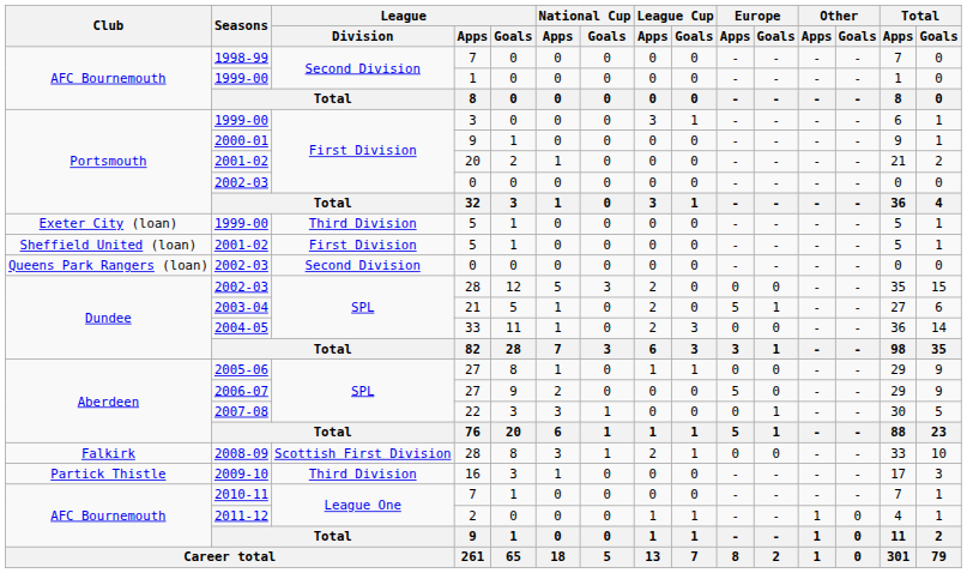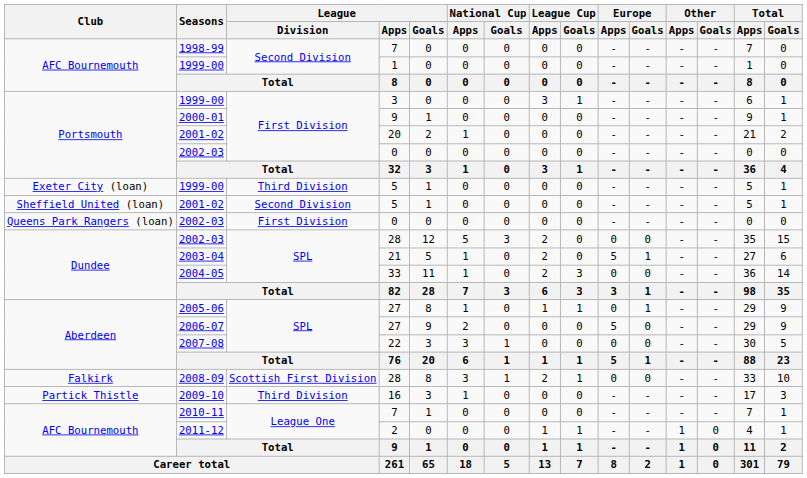 <table class="wikitable" style="text-align:center">
 <tr>
 <th rowspan="2">Club</th>
 <th rowspan="2">Seasons</th>
 <th colspan="3">League</th>
 <th colspan="2">National Cup</th>
 <th colspan="2">League Cup</th>
 <th colspan="2">Europe</th>
 <th colspan="2">Other</th>
 <th colspan="2">Total</th>
 </tr>
 <tr>
 <th>Division</th>
 <th>Apps</th>
 <th>Goals</th>
 <th>Apps</th>
 <th>Goals</th>
 <th>Apps</th>
 <th>Goals</th>
 <th>Apps</th>
 <th>Goals</th>
 <th>Apps</th>
 <th>Goals</th>
 <th>Apps</th>
 <th>Goals</th>
 </tr>
 <tr>
 <td rowspan="3"><a href='#'>AFC Bournemouth</a></td>
 <td><a href='#'>1998-99</a></td>
 <td rowspan="2"><a href='#'>Second Division</a></td>
 <td>7</td>
 <td>0</td>
 <td>0</td>
 <td>0</td>
 <td>0</td>
 <td>0</td>
 <td>-</td>
 <td>-</td>
 <td>-</td>
 <td>-</td>
 <td>7</td>
 <td>0</td>
 </tr>
 <tr>
 <td><a href='#'>1999-00</a></td>
 <td>1</td>
 <td>0</td>
 <td>0</td>
 <td>0</td>
 <td>0</td>
 <td>0</td>
 <td>-</td>
 <td>-</td>
 <td>-</td>
 <td>-</td>
 <td>1</td>
 <td>0</td>
 </tr>
 <tr>
 <th colspan="2">Total</th>
 <th>8</th>
 <th>0</th>
 <th>0</th>
 <th>0</th>
 <th>0</th>
 <th>0</th>
 <th>-</th>
 <th>-</th>
 <th>-</th>
 <th>-</th>
 <th>8</th>
 <th>0</th>
 </tr>
 <tr>
 <td rowspan="5"><a href='#'>Portsmouth</a></td>
 <td><a href='#'>1999-00</a></td>
 <td rowspan="4"><a href='#'>First Division</a></td>
 <td>3</td>
 <td>0</td>
 <td>0</td>
 <td>0</td>
 <td>3</td>
 <td>1</td>
 <td>-</td>
 <td>-</td>
 <td>-</td>
 <td>-</td>
 <td>6</td>
 <td>1</td>
 </tr>
 <tr>
 <td><a href='#'>2000-01</a></td>
 <td>9</td>
 <td>1</td>
 <td>0</td>
 <td>0</td>
 <td>0</td>
 <td>0</td>
 <td>-</td>
 <td>-</td>
 <td>-</td>
 <td>-</td>
 <td>9</td>
 <td>1</td>
 </tr>
 <tr>
 <td><a href='#'>2001-02</a></td>
 <td>20</td>
 <td>2</td>
 <td>1</td>
 <td>0</td>
 <td>0</td>
 <td>0</td>
 <td>-</td>
 <td>-</td>
 <td>-</td>
 <td>-</td>
 <td>21</td>
 <td>2</td>
 </tr>
 <tr>
 <td><a href='#'>2002-03</a></td>
 <td>0</td>
 <td>0</td>
 <td>0</td>
 <td>0</td>
 <td>0</td>
 <td>0</td>
 <td>-</td>
 <td>-</td>
 <td>-</td>
 <td>-</td>
 <td>0</td>
 <td>0</td>
 </tr>
 <tr>
 <th colspan="2">Total</th>
 <th>32</th>
 <th>3</th>
 <th>1</th>
 <th>0</th>
 <th>3</th>
 <th>1</th>
 <th>-</th>
 <th>-</th>
 <th>-</th>
 <th>-</th>
 <th>36</th>
 <th>4</th>
 </tr>
 <tr>
 <td><a href='#'>Exeter City</a> (loan)</td>
 <td><a href='#'>1999-00</a></td>
 <td><a href='#'>Third Division</a></td>
 <td>5</td>
 <td>1</td>
 <td>0</td>
 <td>0</td>
 <td>0</td>
 <td>0</td>
 <td>-</td>
 <td>-</td>
 <td>-</td>
 <td>-</td>
 <td>5</td>
 <td>1</td>
 </tr>
 <tr>
 <td><a href='#'>Sheffield United</a> (loan)</td>
 <td><a href='#'>2001-02</a></td>
-<td><a href='#'>First Division</a></td>
+<td><a href='#'>Second Division</a></td>
 <td>5</td>
 <td>1</td>
 <td>0</td>
 <td>0</td>
 <td>0</td>
 <td>0</td>
 <td>-</td>
 <td>-</td>
 <td>-</td>
 <td>-</td>
 <td>5</td>
 <td>1</td>
 </tr>
 <tr>
 <td><a href='#'>Queens Park Rangers</a> (loan)</td>
 <td><a href='#'>2002-03</a></td>
-<td><a href='#'>Second Division</a></td>
+<td><a href='#'>First Division</a></td>
 <td>0</td>
 <td>0</td>
 <td>0</td>
 <td>0</td>
 <td>0</td>
 <td>0</td>
 <td>-</td>
 <td>-</td>
 <td>-</td>
 <td>-</td>
 <td>0</td>
 <td>0</td>
 </tr>
 <tr>
 <td rowspan="4"><a href='#'>Dundee</a></td>
 <td><a href='#'>2002-03</a></td>
 <td rowspan="3"><a href='#'>SPL</a></td>
 <td>28</td>
 <td>12</td>
 <td>5</td>
 <td>3</td>
 <td>2</td>
 <td>0</td>
 <td>0</td>
 <td>0</td>
 <td>-</td>
 <td>-</td>
 <td>35</td>
 <td>15</td>
 </tr>
 <tr>
 <td><a href='#'>2003-04</a></td>
 <td>21</td>
 <td>5</td>
 <td>1</td>
 <td>0</td>
 <td>2</td>
 <td>0</td>
 <td>5</td>
 <td>1</td>
 <td>-</td>
 <td>-</td>
 <td>27</td>
 <td>6</td>
 </tr>
 <tr>
 <td><a href='#'>2004-05</a></td>
 <td>33</td>
 <td>11</td>
 <td>1</td>
 <td>0</td>
 <td>2</td>
 <td>3</td>
 <td>0</td>
 <td>0</td>
 <td>-</td>
 <td>-</td>
 <td>36</td>
 <td>14</td>
 </tr>
 <tr>
 <th colspan="2">Total</th>
 <th>82</th>
 <th>28</th>
 <th>7</th>
 <th>3</th>
 <th>6</th>
 <th>3</th>
 <th>3</th>
 <th>1</th>
 <th>-</th>
 <th>-</th>
 <th>98</th>
 <th>35</th>
 </tr>
 <tr>
 <td rowspan="4"><a href='#'>Aberdeen</a></td>
 <td><a href='#'>2005-06</a></td>
 <td rowspan="3"><a href='#'>SPL</a></td>
 <td>27</td>
 <td>8</td>
 <td>1</td>
 <td>0</td>
 <td>1</td>
 <td>1</td>
 <td>0</td>
-<td>0</td>
+<td>1</td>
 <td>-</td>
 <td>-</td>
 <td>29</td>
 <td>9</td>
 </tr>
 <tr>
 <td><a href='#'>2006-07</a></td>
 <td>27</td>
 <td>9</td>
 <td>2</td>
 <td>0</td>
 <td>0</td>
 <td>0</td>
 <td>5</td>
 <td>0</td>
 <td>-</td>
 <td>-</td>
 <td>29</td>
 <td>9</td>
 </tr>
 <tr>
 <td><a href='#'>2007-08</a></td>
 <td>22</td>
 <td>3</td>
 <td>3</td>
 <td>1</td>
 <td>0</td>
 <td>0</td>
 <td>0</td>
-<td>1</td>
+<td>0</td>
 <td>-</td>
 <td>-</td>
 <td>30</td>
 <td>5</td>
 </tr>
 <tr>
 <th colspan="2">Total</th>
 <th>76</th>
 <th>20</th>
 <th>6</th>
 <th>1</th>
 <th>1</th>
 <th>1</th>
 <th>5</th>
 <th>1</th>
 <th>-</th>
 <th>-</th>
 <th>88</th>
 <th>23</th>
 </tr>
 <tr>
 <td><a href='#'>Falkirk</a></td>
 <td><a href='#'>2008-09</a></td>
 <td><a href='#'>Scottish First Division</a></td>
 <td>28</td>
 <td>8</td>
 <td>3</td>
 <td>1</td>
 <td>2</td>
 <td>1</td>
 <td>0</td>
 <td>0</td>
 <td>-</td>
 <td>-</td>
 <td>33</td>
 <td>10</td>
 </tr>
 <tr>
 <td><a href='#'>Partick Thistle</a></td>
 <td><a href='#'>2009-10</a></td>
 <td><a href='#'>Third Division</a></td>
 <td>16</td>
 <td>3</td>
 <td>1</td>
 <td>0</td>
 <td>0</td>
 <td>0</td>
 <td>-</td>
 <td>-</td>
 <td>-</td>
 <td>-</td>
 <td>17</td>
 <td>3</td>
 </tr>
 <tr>
 <td rowspan="3"><a href='#'>AFC Bournemouth</a></td>
 <td><a href='#'>2010-11</a></td>
 <td rowspan="2"><a href='#'>League One</a></td>
 <td>7</td>
 <td>1</td>
 <td>0</td>
 <td>0</td>
 <td>0</td>
 <td>0</td>
 <td>-</td>
 <td>-</td>
 <td>-</td>
 <td>-</td>
 <td>7</td>
 <td>1</td>
 </tr>
 <tr>
 <td><a href='#'>2011-12</a></td>
 <td>2</td>
 <td>0</td>
 <td>0</td>
 <td>0</td>
 <td>1</td>
 <td>1</td>
 <td>-</td>
 <td>-</td>
 <td>1</td>
 <td>0</td>
 <td>4</td>
 <td>1</td>
 </tr>
 <tr>
 <th colspan="2">Total</th>
 <th>9</th>
 <th>1</th>
 <th>0</th>
 <th>0</th>
 <th>1</th>
 <th>1</th>
 <th>-</th>
 <th>-</th>
 <th>1</th>
 <th>0</th>
 <th>11</th>
 <th>2</th>
 </tr>
 <tr>
 <th colspan="3">Career total</th>
 <th>261</th>
 <th>65</th>
 <th>18</th>
 <th>5</th>
 <th>13</th>
 <th>7</th>
 <th>8</th>
 <th>2</th>
 <th>1</th>
 <th>0</th>
 <th>301</th>
 <th>79</th>
 </tr>
 </table>
